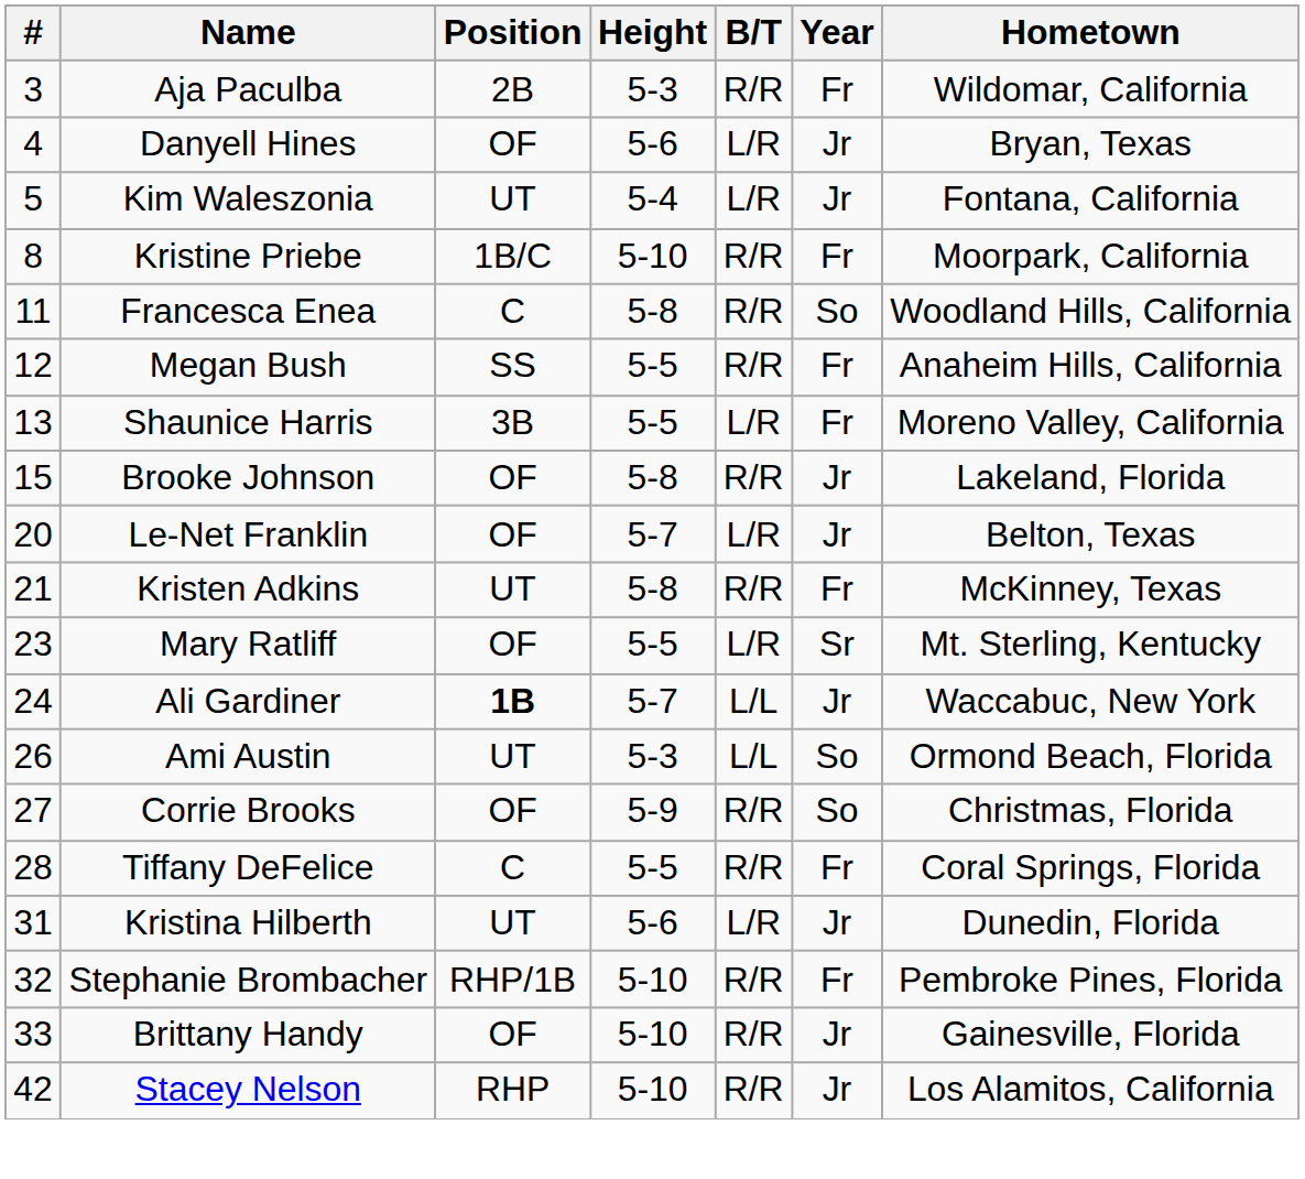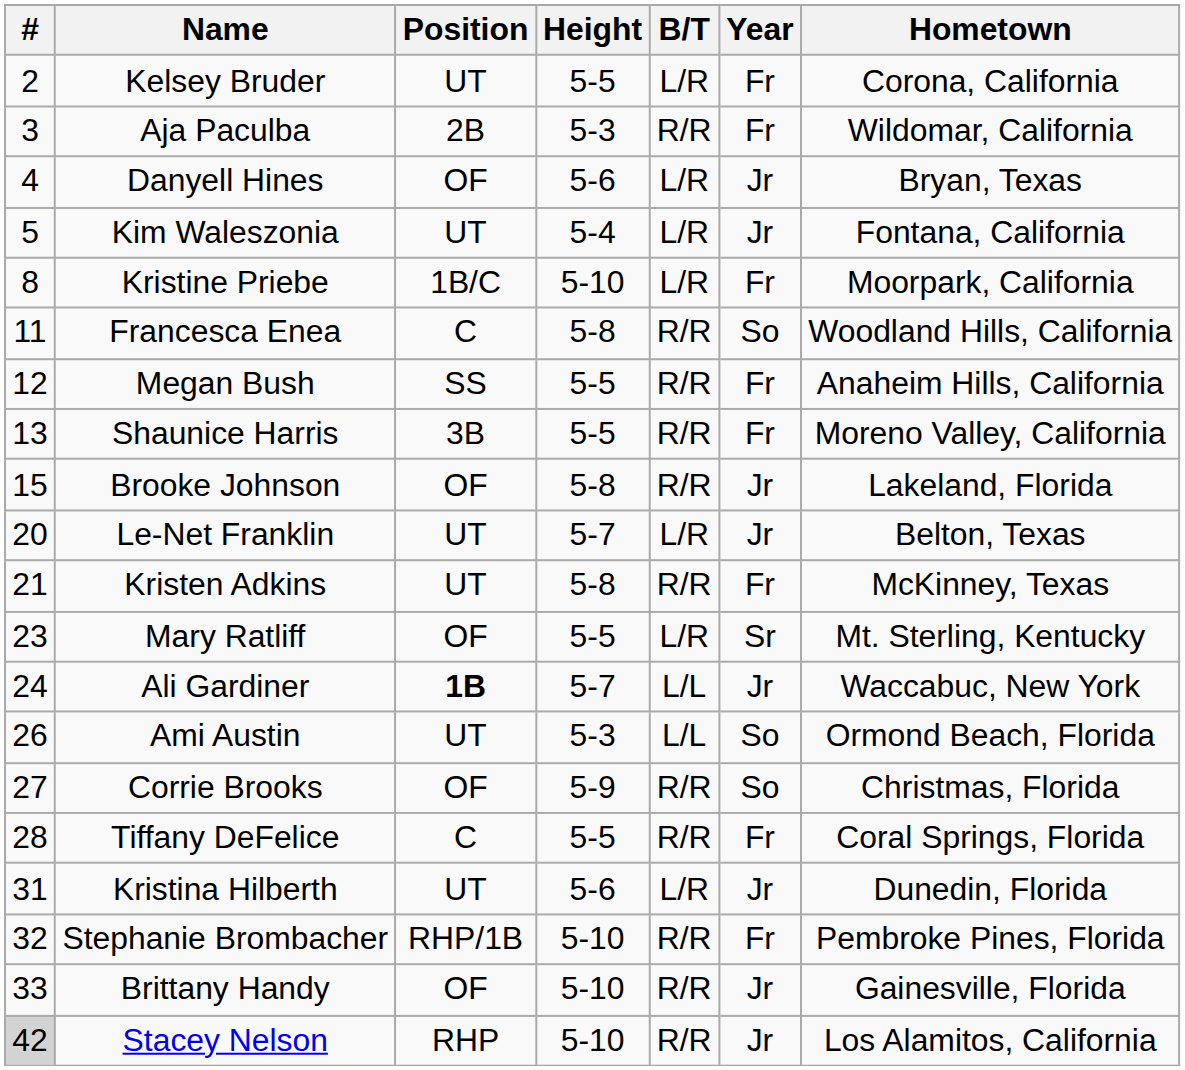 <table class="wikitable">
 <tr>
 <th>#</th>
 <th>Name</th>
 <th>Position</th>
 <th>Height</th>
 <th>B/T</th>
 <th>Year</th>
 <th>Hometown</th>
+</tr>
+<tr align=center>
+<td>2</td>
+<td>Kelsey Bruder</td>
+<td>UT</td>
+<td>5-5</td>
+<td>L/R</td>
+<td>Fr</td>
+<td>Corona, California</td>
 </tr>
 <tr align=center>
 <td>3</td>
 <td>Aja Paculba</td>
 <td>2B</td>
 <td>5-3</td>
 <td>R/R</td>
 <td>Fr</td>
 <td>Wildomar, California</td>
 </tr>
 <tr align=center>
 <td>4</td>
 <td>Danyell Hines</td>
 <td>OF</td>
 <td>5-6</td>
 <td>L/R</td>
 <td>Jr</td>
 <td>Bryan, Texas</td>
 </tr>
 <tr align=center>
 <td>5</td>
 <td>Kim Waleszonia</td>
 <td>UT</td>
 <td>5-4</td>
 <td>L/R</td>
 <td>Jr</td>
 <td>Fontana, California</td>
 </tr>
 <tr align=center>
 <td>8</td>
 <td>Kristine Priebe</td>
 <td>1B/C</td>
 <td>5-10</td>
-<td>R/R</td>
+<td>L/R</td>
 <td>Fr</td>
 <td>Moorpark, California</td>
 </tr>
 <tr align=center>
 <td>11</td>
 <td>Francesca Enea</td>
 <td>C</td>
 <td>5-8</td>
 <td>R/R</td>
 <td>So</td>
 <td>Woodland Hills, California</td>
 </tr>
 <tr align=center>
 <td>12</td>
 <td>Megan Bush</td>
 <td>SS</td>
 <td>5-5</td>
 <td>R/R</td>
 <td>Fr</td>
 <td>Anaheim Hills, California</td>
 </tr>
 <tr align=center>
 <td>13</td>
 <td>Shaunice Harris</td>
 <td>3B</td>
 <td>5-5</td>
-<td>L/R</td>
+<td>R/R</td>
 <td>Fr</td>
 <td>Moreno Valley, California</td>
 </tr>
 <tr align=center>
 <td>15</td>
 <td>Brooke Johnson</td>
 <td>OF</td>
 <td>5-8</td>
 <td>R/R</td>
 <td>Jr</td>
 <td>Lakeland, Florida</td>
 </tr>
 <tr align=center>
 <td>20</td>
 <td>Le-Net Franklin</td>
-<td>OF</td>
+<td>UT</td>
 <td>5-7</td>
 <td>L/R</td>
 <td>Jr</td>
 <td>Belton, Texas</td>
 </tr>
 <tr align=center>
 <td>21</td>
 <td>Kristen Adkins</td>
 <td>UT</td>
 <td>5-8</td>
 <td>R/R</td>
 <td>Fr</td>
 <td>McKinney, Texas</td>
 </tr>
 <tr align=center>
 <td>23</td>
 <td>Mary Ratliff</td>
 <td>OF</td>
 <td>5-5</td>
 <td>L/R</td>
 <td>Sr</td>
 <td>Mt. Sterling, Kentucky</td>
 </tr>
 <tr align=center>
 <td>24</td>
 <td>Ali Gardiner</td>
 <td><strong>1B</strong></td>
 <td>5-7</td>
 <td>L/L</td>
 <td>Jr</td>
 <td>Waccabuc, New York</td>
 </tr>
 <tr align=center>
 <td>26</td>
 <td>Ami Austin</td>
 <td>UT</td>
 <td>5-3</td>
 <td>L/L</td>
 <td>So</td>
 <td>Ormond Beach, Florida</td>
 </tr>
 <tr align=center>
 <td>27</td>
 <td>Corrie Brooks</td>
 <td>OF</td>
 <td>5-9</td>
 <td>R/R</td>
 <td>So</td>
 <td>Christmas, Florida</td>
 </tr>
 <tr align=center>
 <td>28</td>
 <td>Tiffany DeFelice</td>
 <td>C</td>
 <td>5-5</td>
 <td>R/R</td>
 <td>Fr</td>
 <td>Coral Springs, Florida</td>
 </tr>
 <tr align=center>
 <td>31</td>
 <td>Kristina Hilberth</td>
 <td>UT</td>
 <td>5-6</td>
 <td>L/R</td>
 <td>Jr</td>
 <td>Dunedin, Florida</td>
 </tr>
 <tr align=center>
 <td>32</td>
 <td>Stephanie Brombacher</td>
 <td>RHP/1B</td>
 <td>5-10</td>
 <td>R/R</td>
 <td>Fr</td>
 <td>Pembroke Pines, Florida</td>
 </tr>
 <tr align=center>
 <td>33</td>
 <td>Brittany Handy</td>
 <td>OF</td>
 <td>5-10</td>
 <td>R/R</td>
 <td>Jr</td>
 <td>Gainesville, Florida</td>
 </tr>
 <tr align=center>
-<td>42</td>
+<td style="background: lightgrey;">42</td>
 <td><a href='#'>Stacey Nelson</a></td>
 <td>RHP</td>
 <td>5-10</td>
 <td>R/R</td>
 <td>Jr</td>
 <td>Los Alamitos, California</td>
 </tr>
 </table>
